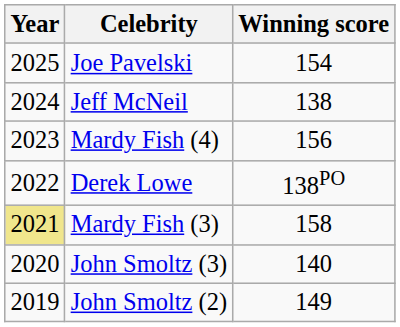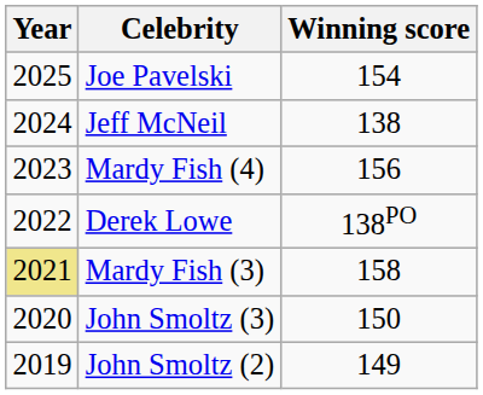 <table class="wikitable">
 <tr>
 <th>Year</th>
 <th>Celebrity</th>
 <th>Winning score</th>
 </tr>
 <tr>
 <td>2025</td>
 <td><a href='#'>Joe Pavelski</a></td>
 <td align=center>154</td>
 </tr>
 <tr>
 <td>2024</td>
 <td><a href='#'>Jeff McNeil</a></td>
 <td align=center>138</td>
 </tr>
 <tr>
 <td>2023</td>
 <td><a href='#'>Mardy Fish</a> (4)</td>
 <td align=center>156</td>
 </tr>
 <tr>
 <td>2022</td>
 <td><a href='#'>Derek Lowe</a></td>
 <td align=center>138<sup>PO</sup></td>
 </tr>
 <tr>
 <td style="background: khaki;">2021</td>
 <td><a href='#'>Mardy Fish</a> (3)</td>
 <td align=center>158</td>
 </tr>
 <tr>
 <td>2020</td>
 <td><a href='#'>John Smoltz</a> (3)</td>
-<td align=center>140</td>
+<td align=center>150</td>
 </tr>
 <tr>
 <td>2019</td>
 <td><a href='#'>John Smoltz</a> (2)</td>
 <td align=center>149</td>
 </tr>
 </table>
